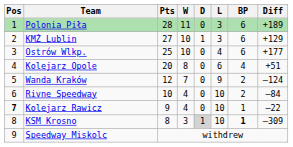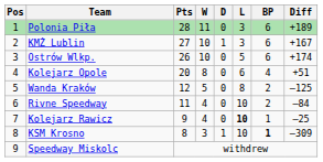 <table class="wikitable" style="font-size: 100%">
 <tr>
 <th width=20>Pos</th>
 <th width=200>Team</th>
 <th width=20>Pts</th>
 <th width=20>W</th>
 <th width=20>D</th>
 <th width=20>L</th>
 <th width=40>BP</th>
 <th width=40>Diff</th>
 </tr>
 <tr align=center style="background:#ACE1AF;">
 <td>1</td>
 <td align="left"><a href='#'>Polonia Piła</a></td>
 <td>28</td>
 <td>11</td>
 <td>0</td>
 <td>3</td>
 <td>6</td>
 <td>+189</td>
 </tr>
 <tr align=center>
 <td>2</td>
 <td align="left"><a href='#'>KMŻ Lublin</a></td>
 <td>27</td>
 <td>10</td>
 <td>1</td>
 <td>3</td>
 <td>6</td>
-<td>+129</td>
+<td>+167</td>
 </tr>
 <tr align=center>
 <td>3</td>
 <td align="left"><a href='#'>Ostrów Wlkp.</a></td>
-<td>25</td>
+<td>26</td>
 <td>10</td>
 <td>0</td>
-<td>4</td>
+<td>5</td>
 <td>6</td>
-<td>+177</td>
+<td>+174</td>
 </tr>
 <tr align=center>
 <td>4</td>
 <td align="left"><a href='#'>Kolejarz Opole</a></td>
 <td>20</td>
 <td>8</td>
 <td>0</td>
 <td>6</td>
 <td>4</td>
 <td>+51</td>
 </tr>
 <tr align=center>
 <td>5</td>
 <td align="left"><a href='#'>Wanda Kraków</a></td>
 <td>12</td>
-<td>7</td>
+<td>5</td>
 <td>0</td>
-<td>9</td>
+<td>8</td>
 <td>2</td>
-<td>–124</td>
+<td>–125</td>
 </tr>
 <tr align=center>
 <td>6</td>
 <td align="left"><a href='#'>Rivne Speedway</a> </td>
-<td>10</td>
+<td>11</td>
 <td>4</td>
 <td>0</td>
 <td>10</td>
 <td>2</td>
 <td>–84</td>
 </tr>
 <tr align=center>
-<td><strong>7</strong></td>
+<td>7</td>
 <td align="left"><a href='#'>Kolejarz Rawicz</a></td>
 <td>9</td>
 <td>4</td>
 <td>0</td>
-<td>10</td>
+<td><strong>10</strong></td>
 <td>1</td>
-<td>–22</td>
+<td>–25</td>
 </tr>
 <tr align=center>
 <td>8</td>
 <td align="left"><a href='#'>KSM Krosno</a></td>
 <td>8</td>
 <td>3</td>
-<td style="background: lightgrey;">1</td>
+<td>1</td>
 <td>10</td>
 <td><strong>1</strong></td>
 <td>–309</td>
 </tr>
 <tr align=center>
 <td>9</td>
 <td align="left"><a href='#'>Speedway Miskolc</a> </td>
 <td colspan=6>withdrew</td>
 </tr>
 </table>
